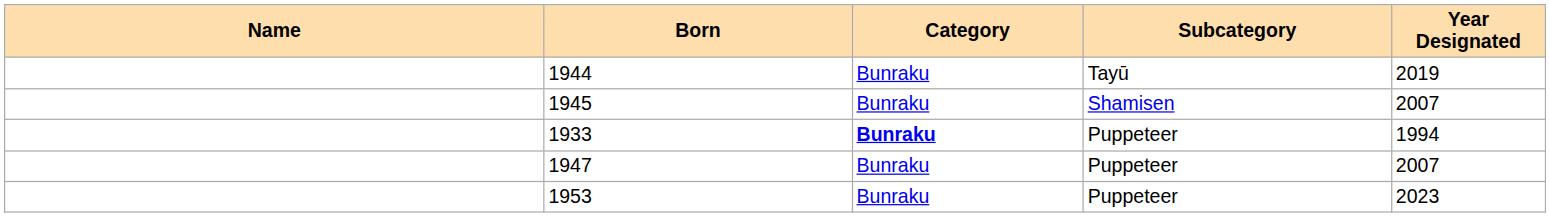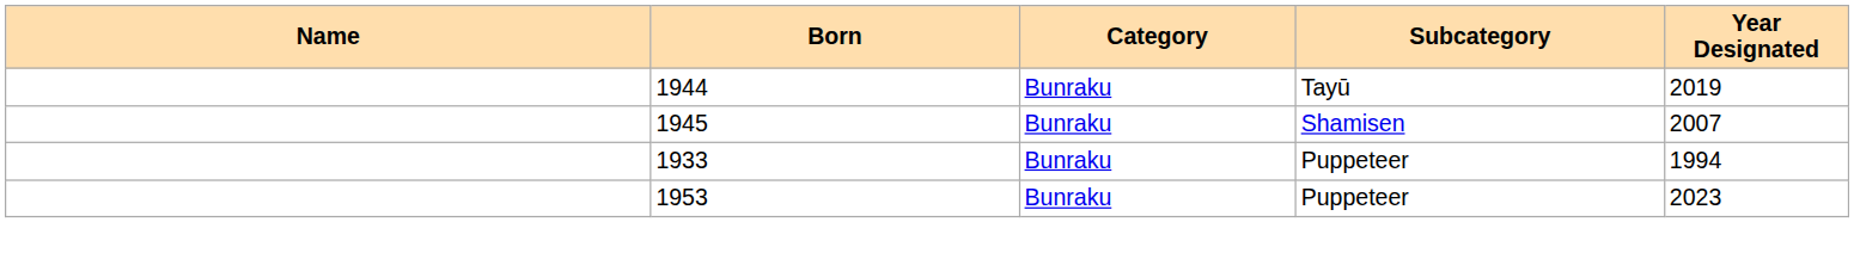 <table class="wikitable sortable"  width="100%" style="background:#ffffff;">
 <tr>
 <th width="35%" align="left" style="background:#ffdead;">Name</th>
 <th width="20%" align="left" style="background:#ffdead;">Born</th>
 <th width="15%" align="left" style="background:#ffdead;">Category</th>
 <th width="20%" align="left" style="background:#ffdead;">Subcategory</th>
 <th width="10%" align="left" style="background:#ffdead;">Year Designated</th>
 </tr>
 <tr>
 <td></td>
 <td>1944</td>
 <td><a href='#'>Bunraku</a></td>
 <td>Tayū</td>
 <td>2019</td>
 </tr>
 <tr>
 <td></td>
 <td>1945</td>
 <td><a href='#'>Bunraku</a></td>
 <td><a href='#'>Shamisen</a></td>
 <td>2007</td>
 </tr>
 <tr>
 <td></td>
 <td>1933</td>
-<td><strong><a href='#'>Bunraku</a></strong></td>
+<td><a href='#'>Bunraku</a></td>
 <td>Puppeteer</td>
 <td>1994</td>
-</tr>
-<tr>
-<td></td>
-<td>1947</td>
-<td><a href='#'>Bunraku</a></td>
-<td>Puppeteer</td>
-<td>2007</td>
 </tr>
 <tr>
 <td></td>
 <td>1953</td>
 <td><a href='#'>Bunraku</a></td>
 <td>Puppeteer</td>
 <td>2023</td>
 </tr>
 </table>
